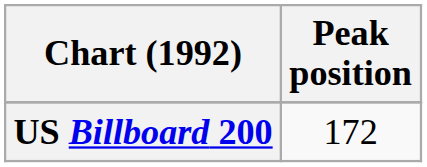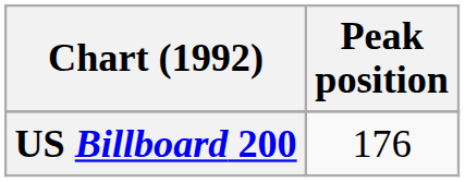 <table class="wikitable sortable plainrowheaders">
 <tr>
 <th scope="col">Chart (1992)</th>
 <th scope="col">Peak<br>position</th>
 </tr>
 <tr>
 </tr>
 <tr>
 </tr>
 <tr>
 </tr>
 <tr>
 </tr>
 <tr>
 </tr>
 <tr>
 </tr>
 <tr>
 </tr>
 <tr>
 </tr>
 <tr>
 </tr>
 <tr>
 <th scope="row">US <a href='#'><em>Billboard</em> 200</a></th>
-<td align="center">172</td>
+<td align="center">176</td>
 </tr>
 </table>
